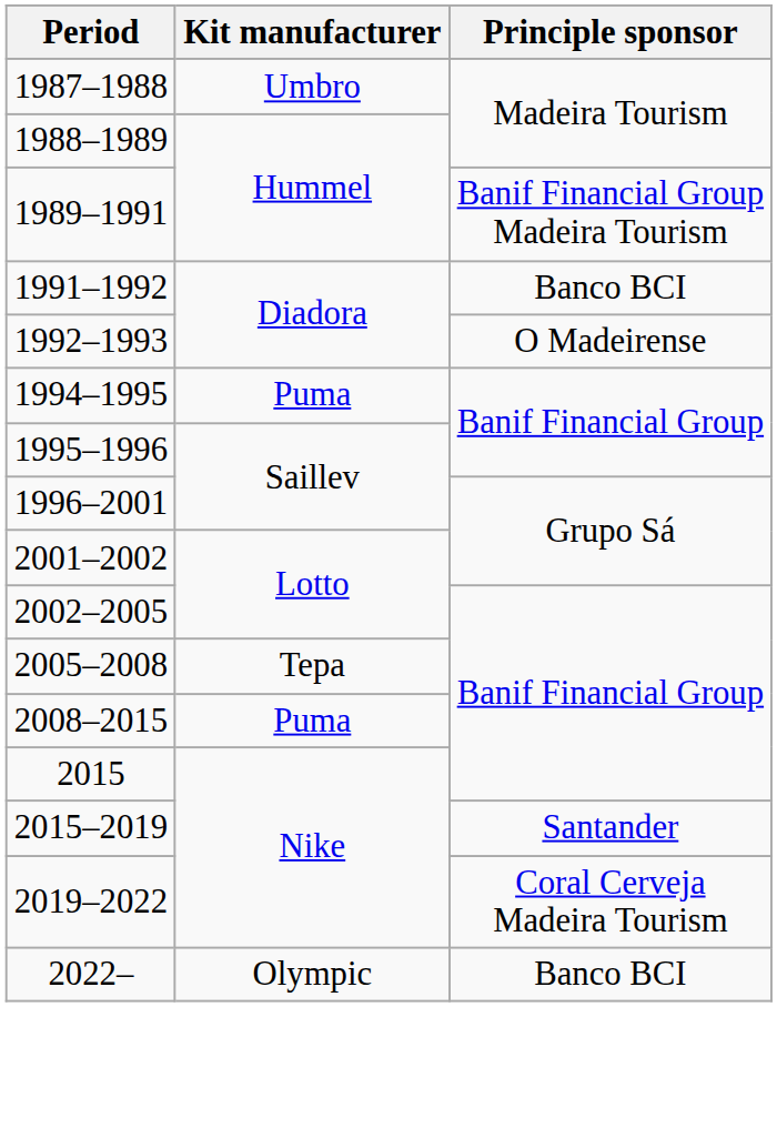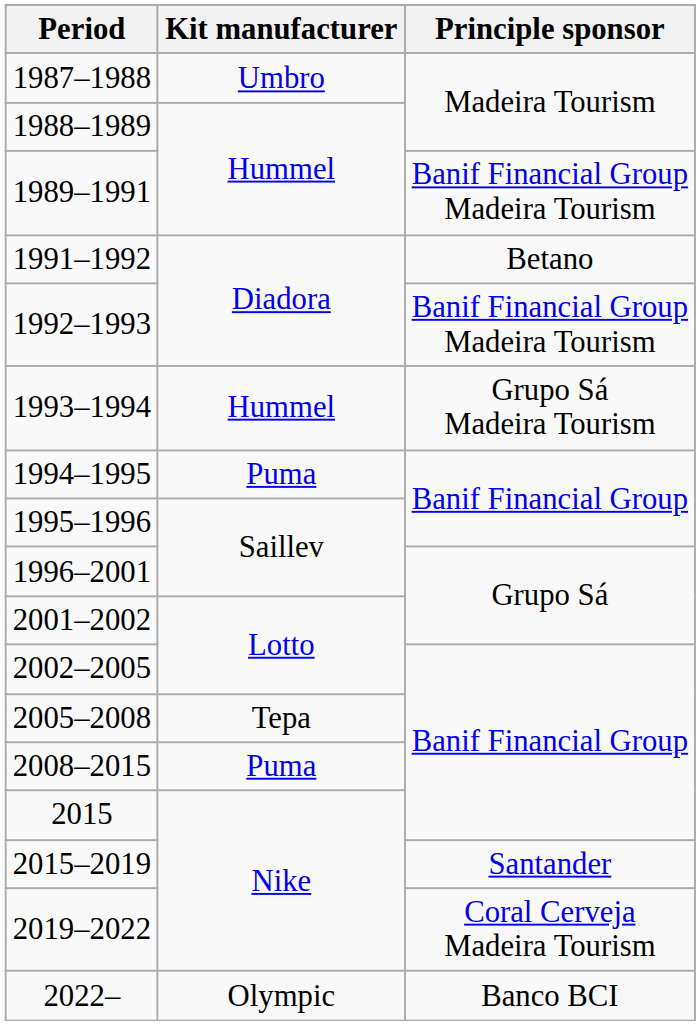 <table class="wikitable" style="text-align:center; margin-left:1em;">
 <tr>
 <th>Period</th>
 <th>Kit manufacturer</th>
 <th>Principle sponsor</th>
 </tr>
 <tr>
 <td>1987–1988</td>
 <td><a href='#'>Umbro</a></td>
 <td rowspan="2">Madeira Tourism</td>
 </tr>
 <tr>
 <td>1988–1989</td>
 <td rowspan="2"><a href='#'>Hummel</a></td>
 </tr>
 <tr>
 <td>1989–1991</td>
 <td><a href='#'>Banif Financial Group</a><br>Madeira Tourism</td>
 </tr>
 <tr>
 <td>1991–1992</td>
 <td rowspan="2"><a href='#'>Diadora</a></td>
-<td>Banco BCI</td>
+<td>Betano</td>
 </tr>
 <tr>
 <td>1992–1993</td>
-<td>O Madeirense</td>
+<td><a href='#'>Banif Financial Group</a><br>Madeira Tourism</td>
+</tr>
+<tr>
+<td>1993–1994</td>
+<td><a href='#'>Hummel</a></td>
+<td>Grupo Sá<br>Madeira Tourism</td>
 </tr>
 <tr>
 <td>1994–1995</td>
 <td><a href='#'>Puma</a></td>
 <td rowspan="2"><a href='#'>Banif Financial Group</a></td>
 </tr>
 <tr>
 <td>1995–1996</td>
 <td rowspan="2">Saillev</td>
 </tr>
 <tr>
 <td>1996–2001</td>
 <td rowspan="2">Grupo Sá</td>
 </tr>
 <tr>
 <td>2001–2002</td>
 <td rowspan="2"><a href='#'>Lotto</a></td>
 </tr>
 <tr>
 <td>2002–2005</td>
 <td rowspan="4"><a href='#'>Banif Financial Group</a></td>
 </tr>
 <tr>
 <td>2005–2008</td>
 <td>Tepa</td>
 </tr>
 <tr>
 <td>2008–2015</td>
 <td><a href='#'>Puma</a></td>
 </tr>
 <tr>
 <td>2015</td>
 <td rowspan=3><a href='#'>Nike</a></td>
 </tr>
 <tr>
 <td>2015–2019</td>
 <td><a href='#'>Santander</a></td>
 </tr>
 <tr>
 <td>2019–2022</td>
 <td><a href='#'>Coral Cerveja</a><br>Madeira Tourism</td>
 </tr>
 <tr>
 <td>2022–</td>
 <td>Olympic</td>
 <td>Banco BCI</td>
 </tr>
 </table>
